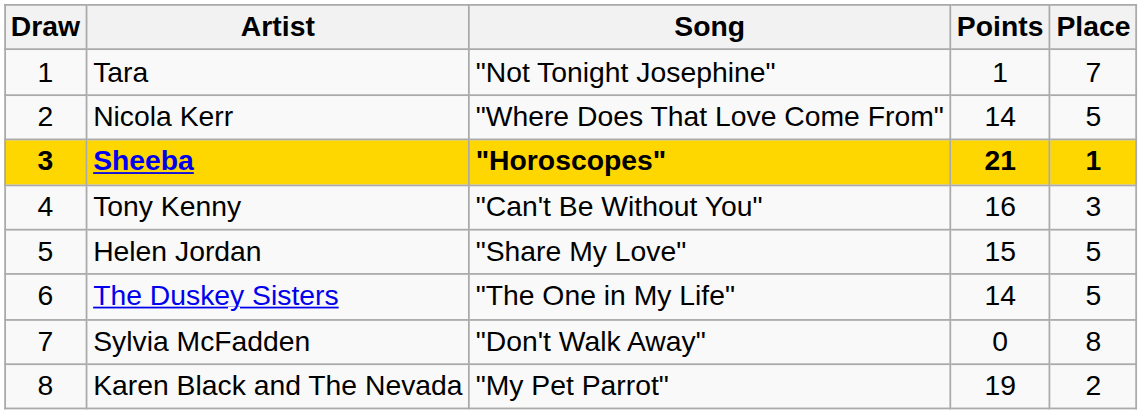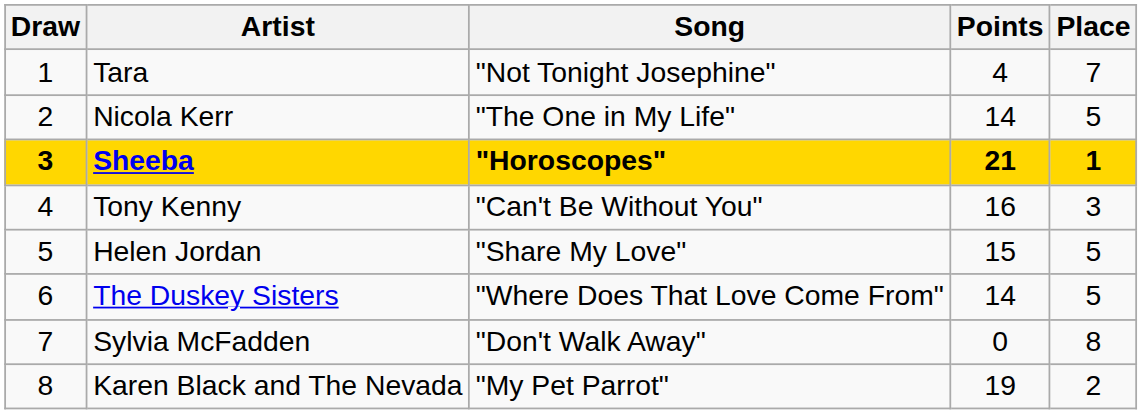 <table class="sortable wikitable" style="margin: 1em auto 1em auto; text-align:center">
 <tr>
 <th>Draw</th>
 <th>Artist</th>
 <th>Song</th>
 <th>Points</th>
 <th>Place</th>
 </tr>
 <tr>
 <td>1</td>
 <td align="left">Tara</td>
 <td align="left">"Not Tonight Josephine"</td>
-<td>1</td>
+<td>4</td>
 <td>7</td>
 </tr>
 <tr>
 <td>2</td>
 <td align="left">Nicola Kerr</td>
-<td align="left">"Where Does That Love Come From"</td>
+<td align="left">"The One in My Life"</td>
 <td>14</td>
 <td>5</td>
 </tr>
 <tr style="font-weight:bold; background:gold;">
 <td>3</td>
 <td align="left"><a href='#'>Sheeba</a></td>
 <td align="left">"Horoscopes"</td>
 <td>21</td>
 <td>1</td>
 </tr>
 <tr>
 <td>4</td>
 <td align="left">Tony Kenny</td>
 <td align="left">"Can't Be Without You"</td>
 <td>16</td>
 <td>3</td>
 </tr>
 <tr>
 <td>5</td>
 <td align="left">Helen Jordan</td>
 <td align="left">"Share My Love"</td>
 <td>15</td>
 <td>5</td>
 </tr>
 <tr>
 <td>6</td>
 <td align="left"><a href='#'>The Duskey Sisters</a></td>
-<td align="left">"The One in My Life"</td>
+<td align="left">"Where Does That Love Come From"</td>
 <td>14</td>
 <td>5</td>
 </tr>
 <tr>
 <td>7</td>
 <td align="left">Sylvia McFadden</td>
 <td align="left">"Don't Walk Away"</td>
 <td>0</td>
 <td>8</td>
 </tr>
 <tr>
 <td>8</td>
 <td align="left">Karen Black and The Nevada</td>
 <td align="left">"My Pet Parrot"</td>
 <td>19</td>
 <td>2</td>
 </tr>
 </table>
